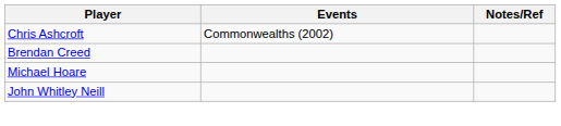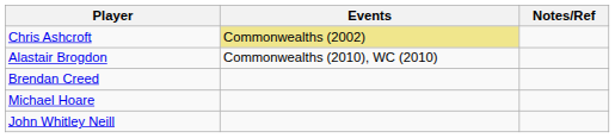 <table class="wikitable">
 <tr>
 <th width=250>Player</th>
 <th width=350>Events</th>
 <th width=100>Notes/Ref</th>
 </tr>
 <tr>
 <td> <a href='#'>Chris Ashcroft</a></td>
-<td>Commonwealths (2002)</td>
+<td style="background: khaki;">Commonwealths (2002)</td>
+<td></td>
+</tr>
+<tr>
+<td>  <a href='#'>Alastair Brogdon</a></td>
+<td>Commonwealths (2010), WC (2010)</td>
 <td></td>
 </tr>
 <tr>
 <td> <a href='#'>Brendan Creed</a></td>
 <td></td>
 <td></td>
 </tr>
 <tr>
 <td> <a href='#'>Michael Hoare</a></td>
 <td></td>
 <td></td>
 </tr>
 <tr>
 <td> <a href='#'>John Whitley Neill</a></td>
 <td></td>
 <td></td>
 </tr>
 </table>
